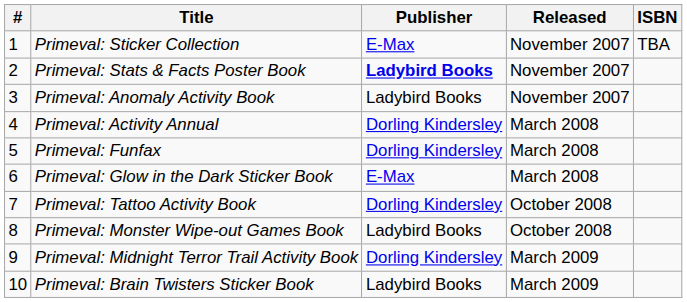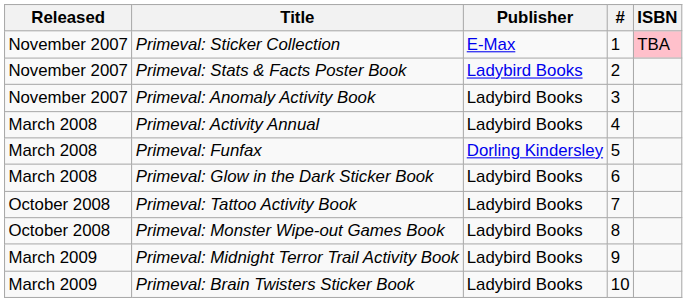 <table class="wikitable">
 <tr>
-<th>#</th>
+<th>Released</th>
 <th>Title</th>
 <th>Publisher</th>
-<th>Released</th>
+<th>#</th>
 <th>ISBN</th>
 </tr>
 <tr>
-<td>1</td>
+<td>November 2007</td>
 <td><em>Primeval: Sticker Collection</em></td>
 <td><a href='#'>E-Max</a></td>
-<td>November 2007</td>
-<td>TBA</td>
+<td>1</td>
+<td style="background: pink;">TBA</td>
 </tr>
 <tr>
+<td>November 2007</td>
+<td><em>Primeval: Stats & Facts Poster Book</em></td>
+<td><a href='#'>Ladybird Books</a></td>
 <td>2</td>
-<td><em>Primeval: Stats & Facts Poster Book</em></td>
-<td><strong><a href='#'>Ladybird Books</a></strong></td>
-<td>November 2007</td>
 <td></td>
 </tr>
 <tr>
-<td>3</td>
+<td>November 2007</td>
 <td><em>Primeval: Anomaly Activity Book</em></td>
 <td>Ladybird Books</td>
-<td>November 2007</td>
+<td>3</td>
 <td></td>
 </tr>
 <tr>
+<td>March 2008</td>
+<td><em>Primeval: Activity Annual</em></td>
+<td>Ladybird Books</td>
 <td>4</td>
-<td><em>Primeval: Activity Annual</em></td>
-<td><a href='#'>Dorling Kindersley</a></td>
-<td>March 2008</td>
 <td></td>
 </tr>
 <tr>
-<td>5</td>
+<td>March 2008</td>
 <td><em>Primeval: Funfax</em></td>
 <td><a href='#'>Dorling Kindersley</a></td>
-<td>March 2008</td>
+<td>5</td>
 <td></td>
 </tr>
 <tr>
+<td>March 2008</td>
+<td><em>Primeval: Glow in the Dark Sticker Book</em></td>
+<td>Ladybird Books</td>
 <td>6</td>
-<td><em>Primeval: Glow in the Dark Sticker Book</em></td>
-<td><a href='#'>E-Max</a></td>
-<td>March 2008</td>
 <td></td>
 </tr>
 <tr>
+<td>October 2008</td>
+<td><em>Primeval: Tattoo Activity Book</em></td>
+<td>Ladybird Books</td>
 <td>7</td>
-<td><em>Primeval: Tattoo Activity Book</em></td>
-<td><a href='#'>Dorling Kindersley</a></td>
-<td>October 2008</td>
 <td></td>
 </tr>
 <tr>
-<td>8</td>
+<td>October 2008</td>
 <td><em>Primeval: Monster Wipe-out Games Book</em></td>
 <td>Ladybird Books</td>
-<td>October 2008</td>
+<td>8</td>
 <td></td>
 </tr>
 <tr>
+<td>March 2009</td>
+<td><em>Primeval: Midnight Terror Trail Activity Book</em></td>
+<td>Ladybird Books</td>
 <td>9</td>
-<td><em>Primeval: Midnight Terror Trail Activity Book</em></td>
-<td><a href='#'>Dorling Kindersley</a></td>
-<td>March 2009</td>
 <td></td>
 </tr>
 <tr>
-<td>10</td>
+<td>March 2009</td>
 <td><em>Primeval: Brain Twisters Sticker Book</em></td>
 <td>Ladybird Books</td>
-<td>March 2009</td>
+<td>10</td>
 <td></td>
 </tr>
 </table>
